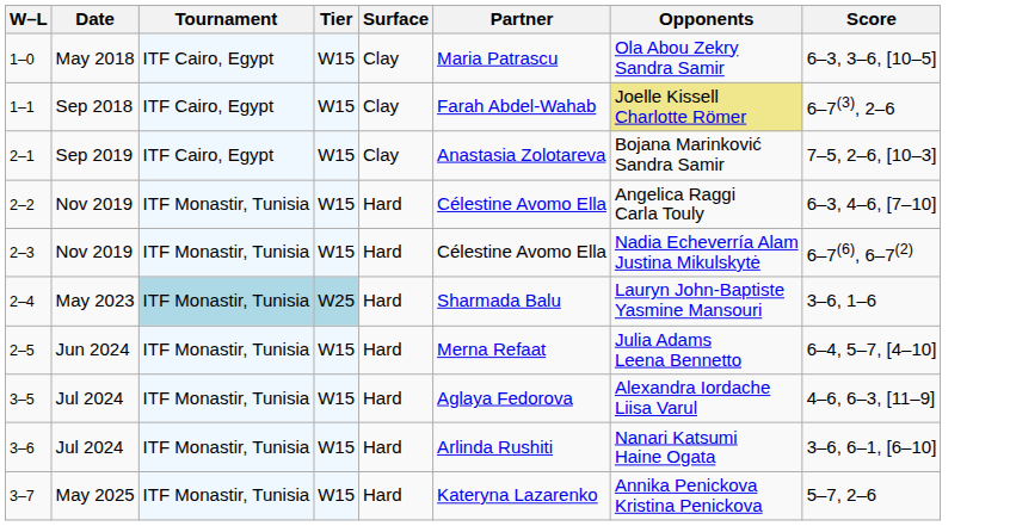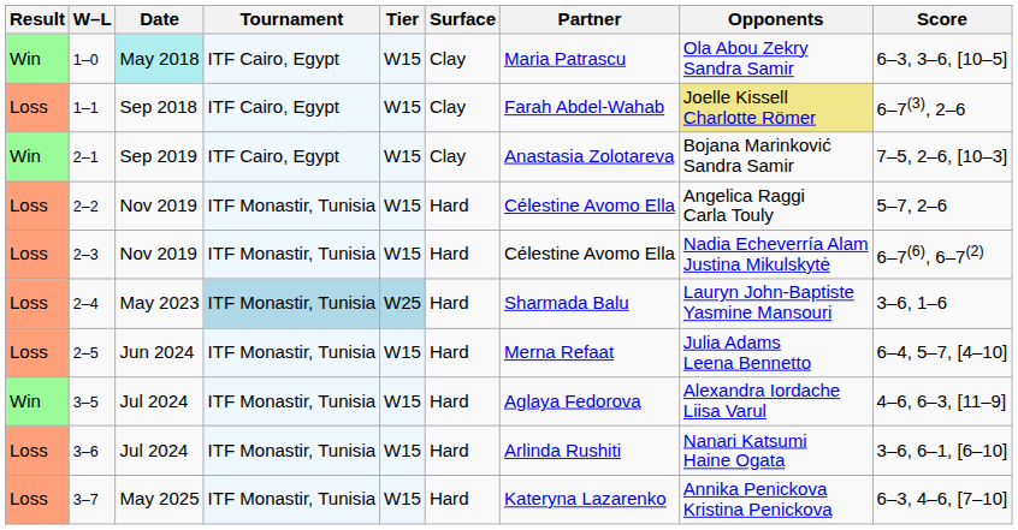 <table class="sortable wikitable">
 <tr>
+<th>Result</th>
 <th class="unsortable">W–L</th>
 <th>Date</th>
 <th>Tournament</th>
 <th>Tier</th>
 <th>Surface</th>
 <th>Partner</th>
 <th>Opponents</th>
 <th class="unsortable">Score</th>
 </tr>
 <tr>
+<td style="background:#98fb98;">Win</td>
 <td><small>1–0</small></td>
-<td>May 2018</td>
+<td style="background: paleturquoise;">May 2018</td>
 <td style="background:#f0f8ff;">ITF Cairo, Egypt</td>
 <td style="background:#f0f8ff;">W15</td>
 <td>Clay</td>
 <td> <a href='#'>Maria Patrascu</a></td>
 <td> <a href='#'>Ola Abou Zekry</a> <br>  <a href='#'>Sandra Samir</a></td>
 <td>6–3, 3–6, [10–5]</td>
 </tr>
 <tr>
+<td bgcolor="FFA07A">Loss</td>
 <td><small>1–1</small></td>
 <td>Sep 2018</td>
 <td style="background:#f0f8ff;">ITF Cairo, Egypt</td>
 <td style="background:#f0f8ff;">W15</td>
 <td>Clay</td>
 <td> <a href='#'>Farah Abdel-Wahab</a></td>
 <td style="background: khaki;"> Joelle Kissell <br>  <a href='#'>Charlotte Römer</a></td>
 <td>6–7<sup>(3)</sup>, 2–6</td>
 </tr>
 <tr>
+<td style="background:#98fb98;">Win</td>
 <td><small>2–1</small></td>
 <td>Sep 2019</td>
 <td style="background:#f0f8ff;">ITF Cairo, Egypt</td>
 <td style="background:#f0f8ff;">W15</td>
 <td>Clay</td>
 <td> <a href='#'>Anastasia Zolotareva</a></td>
 <td> Bojana Marinković <br>  Sandra Samir</td>
 <td>7–5, 2–6, [10–3]</td>
 </tr>
 <tr>
+<td bgcolor="FFA07A">Loss</td>
 <td><small>2–2</small></td>
 <td>Nov 2019</td>
 <td style="background:#f0f8ff;">ITF Monastir, Tunisia</td>
 <td style="background:#f0f8ff;">W15</td>
 <td>Hard</td>
 <td> <a href='#'>Célestine Avomo Ella</a></td>
 <td> Angelica Raggi <br>  Carla Touly</td>
-<td>6–3, 4–6, [7–10]</td>
+<td>5–7, 2–6</td>
 </tr>
 <tr>
+<td bgcolor="FFA07A">Loss</td>
 <td><small>2–3</small></td>
 <td>Nov 2019</td>
 <td style="background:#f0f8ff;">ITF Monastir, Tunisia</td>
 <td style="background:#f0f8ff;">W15</td>
 <td>Hard</td>
 <td> Célestine Avomo Ella</td>
 <td> <a href='#'>Nadia Echeverría Alam</a> <br>  <a href='#'>Justina Mikulskytė</a></td>
 <td>6–7<sup>(6)</sup>, 6–7<sup>(2)</sup></td>
 </tr>
 <tr>
+<td bgcolor="FFA07A">Loss</td>
 <td><small>2–4</small></td>
 <td>May 2023</td>
 <td style="background:lightblue;">ITF Monastir, Tunisia</td>
 <td style="background:lightblue;">W25</td>
 <td>Hard</td>
 <td> <a href='#'>Sharmada Balu</a></td>
 <td> <a href='#'>Lauryn John-Baptiste</a> <br>  <a href='#'>Yasmine Mansouri</a></td>
 <td>3–6, 1–6</td>
 </tr>
 <tr>
+<td bgcolor="FFA07A">Loss</td>
 <td><small>2–5</small></td>
 <td>Jun 2024</td>
 <td style="background:#f0f8ff;">ITF Monastir, Tunisia</td>
 <td style="background:#f0f8ff;">W15</td>
 <td>Hard</td>
 <td> <a href='#'>Merna Refaat</a></td>
 <td> <a href='#'>Julia Adams</a> <br>  <a href='#'>Leena Bennetto</a></td>
 <td>6–4, 5–7, [4–10]</td>
 </tr>
 <tr>
+<td style="background:#98fb98;">Win</td>
 <td><small>3–5</small></td>
 <td>Jul 2024</td>
 <td style="background:#f0f8ff;">ITF Monastir, Tunisia</td>
 <td style="background:#f0f8ff;">W15</td>
 <td>Hard</td>
 <td> <a href='#'>Aglaya Fedorova</a></td>
 <td> <a href='#'>Alexandra Iordache</a> <br>  <a href='#'>Liisa Varul</a></td>
 <td>4–6, 6–3, [11–9]</td>
 </tr>
 <tr>
+<td bgcolor="FFA07A">Loss</td>
 <td><small>3–6</small></td>
 <td>Jul 2024</td>
 <td style="background:#f0f8ff;">ITF Monastir, Tunisia</td>
 <td style="background:#f0f8ff;">W15</td>
 <td>Hard</td>
 <td> <a href='#'>Arlinda Rushiti</a></td>
 <td> <a href='#'>Nanari Katsumi</a> <br>  <a href='#'>Haine Ogata</a></td>
 <td>3–6, 6–1, [6–10]</td>
 </tr>
 <tr>
+<td bgcolor="FFA07A">Loss</td>
 <td><small>3–7</small></td>
 <td>May 2025</td>
 <td style="background:#f0f8ff;">ITF Monastir, Tunisia</td>
 <td style="background:#f0f8ff;">W15</td>
 <td>Hard</td>
 <td> <a href='#'>Kateryna Lazarenko</a></td>
 <td> <a href='#'>Annika Penickova</a> <br>  <a href='#'>Kristina Penickova</a></td>
-<td>5–7, 2–6</td>
+<td>6–3, 4–6, [7–10]</td>
 </tr>
 </table>
